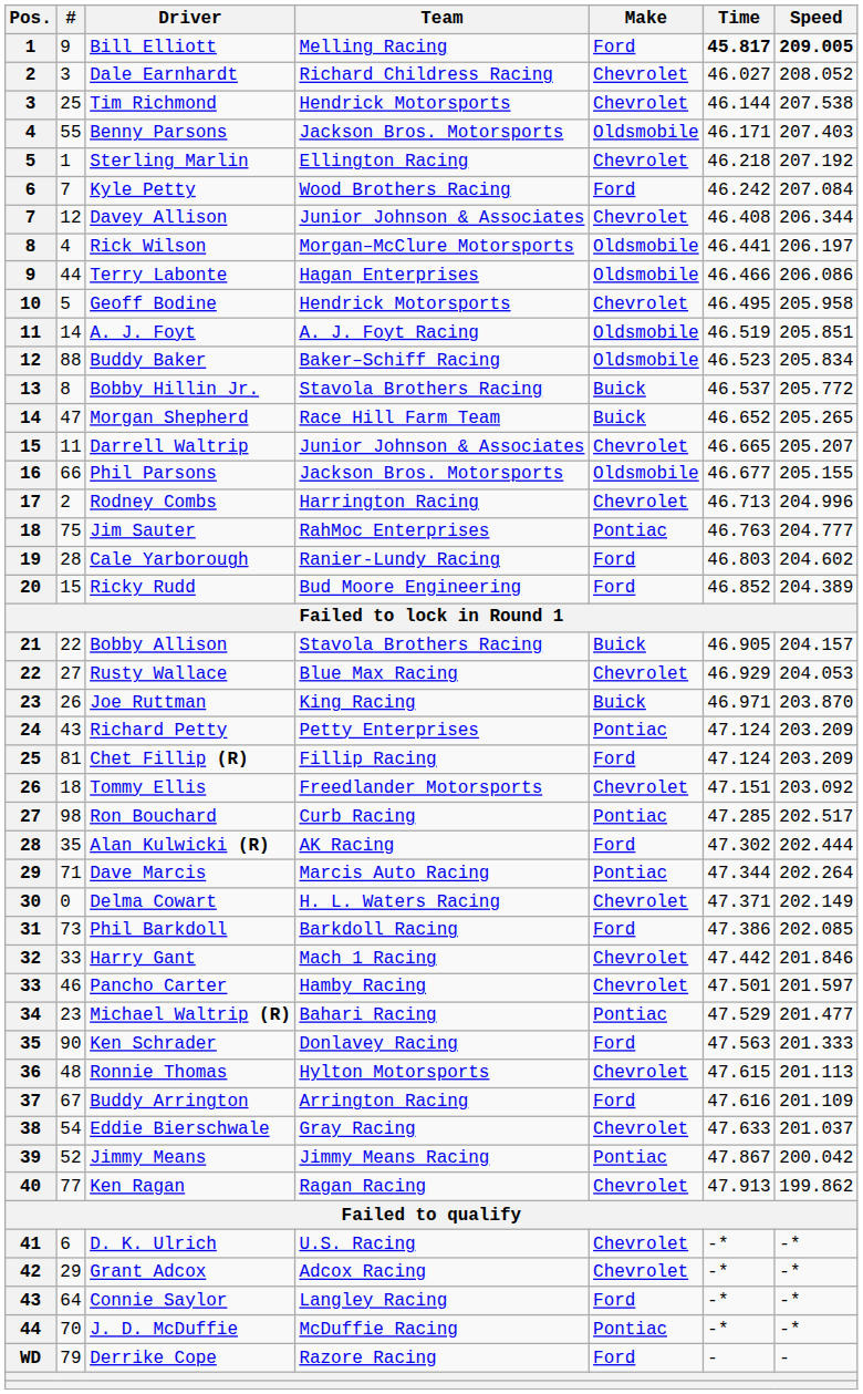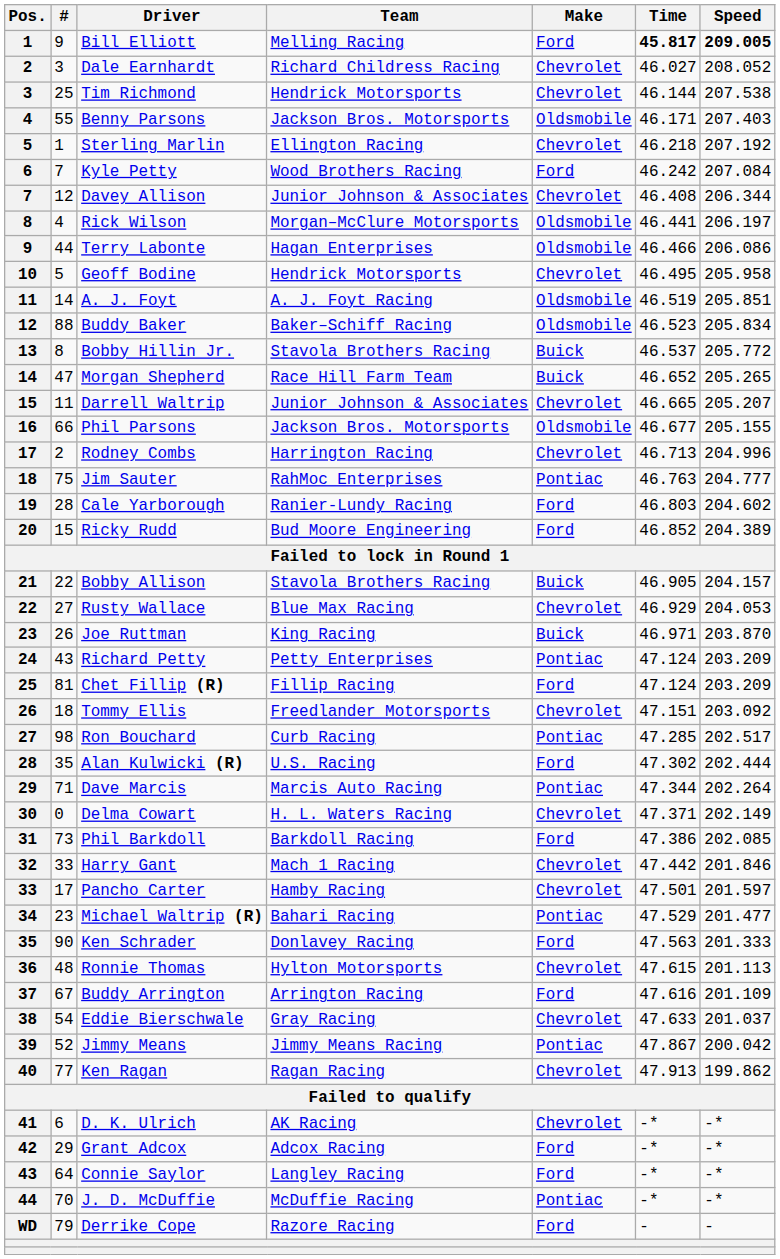 <table class="wikitable" style="font-size:95%">
 <tr>
 <th>Pos.</th>
 <th>#</th>
 <th>Driver</th>
 <th>Team</th>
 <th>Make</th>
 <th>Time</th>
 <th>Speed</th>
 </tr>
 <tr>
 <th>1</th>
 <td>9</td>
 <td><a href='#'>Bill Elliott</a></td>
 <td><a href='#'>Melling Racing</a></td>
 <td><a href='#'>Ford</a></td>
 <td><strong>45.817</strong></td>
 <td><strong>209.005</strong></td>
 </tr>
 <tr>
 <th>2</th>
 <td>3</td>
 <td><a href='#'>Dale Earnhardt</a></td>
 <td><a href='#'>Richard Childress Racing</a></td>
 <td><a href='#'>Chevrolet</a></td>
 <td>46.027</td>
 <td>208.052</td>
 </tr>
 <tr>
 <th>3</th>
 <td>25</td>
 <td><a href='#'>Tim Richmond</a></td>
 <td><a href='#'>Hendrick Motorsports</a></td>
 <td><a href='#'>Chevrolet</a></td>
 <td>46.144</td>
 <td>207.538</td>
 </tr>
 <tr>
 <th>4</th>
 <td>55</td>
 <td><a href='#'>Benny Parsons</a></td>
 <td><a href='#'>Jackson Bros. Motorsports</a></td>
 <td><a href='#'>Oldsmobile</a></td>
 <td>46.171</td>
 <td>207.403</td>
 </tr>
 <tr>
 <th>5</th>
 <td>1</td>
 <td><a href='#'>Sterling Marlin</a></td>
 <td><a href='#'>Ellington Racing</a></td>
 <td><a href='#'>Chevrolet</a></td>
 <td>46.218</td>
 <td>207.192</td>
 </tr>
 <tr>
 <th>6</th>
 <td>7</td>
 <td><a href='#'>Kyle Petty</a></td>
 <td><a href='#'>Wood Brothers Racing</a></td>
 <td><a href='#'>Ford</a></td>
 <td>46.242</td>
 <td>207.084</td>
 </tr>
 <tr>
 <th>7</th>
 <td>12</td>
 <td><a href='#'>Davey Allison</a></td>
 <td><a href='#'>Junior Johnson & Associates</a></td>
 <td><a href='#'>Chevrolet</a></td>
 <td>46.408</td>
 <td>206.344</td>
 </tr>
 <tr>
 <th>8</th>
 <td>4</td>
 <td><a href='#'>Rick Wilson</a></td>
 <td><a href='#'>Morgan–McClure Motorsports</a></td>
 <td><a href='#'>Oldsmobile</a></td>
 <td>46.441</td>
 <td>206.197</td>
 </tr>
 <tr>
 <th>9</th>
 <td>44</td>
 <td><a href='#'>Terry Labonte</a></td>
 <td><a href='#'>Hagan Enterprises</a></td>
 <td><a href='#'>Oldsmobile</a></td>
 <td>46.466</td>
 <td>206.086</td>
 </tr>
 <tr>
 <th>10</th>
 <td>5</td>
 <td><a href='#'>Geoff Bodine</a></td>
 <td><a href='#'>Hendrick Motorsports</a></td>
 <td><a href='#'>Chevrolet</a></td>
 <td>46.495</td>
 <td>205.958</td>
 </tr>
 <tr>
 <th>11</th>
 <td>14</td>
 <td><a href='#'>A. J. Foyt</a></td>
 <td><a href='#'>A. J. Foyt Racing</a></td>
 <td><a href='#'>Oldsmobile</a></td>
 <td>46.519</td>
 <td>205.851</td>
 </tr>
 <tr>
 <th>12</th>
 <td>88</td>
 <td><a href='#'>Buddy Baker</a></td>
 <td><a href='#'>Baker–Schiff Racing</a></td>
 <td><a href='#'>Oldsmobile</a></td>
 <td>46.523</td>
 <td>205.834</td>
 </tr>
 <tr>
 <th>13</th>
 <td>8</td>
 <td><a href='#'>Bobby Hillin Jr.</a></td>
 <td><a href='#'>Stavola Brothers Racing</a></td>
 <td><a href='#'>Buick</a></td>
 <td>46.537</td>
 <td>205.772</td>
 </tr>
 <tr>
 <th>14</th>
 <td>47</td>
 <td><a href='#'>Morgan Shepherd</a></td>
 <td><a href='#'>Race Hill Farm Team</a></td>
 <td><a href='#'>Buick</a></td>
 <td>46.652</td>
 <td>205.265</td>
 </tr>
 <tr>
 <th>15</th>
 <td>11</td>
 <td><a href='#'>Darrell Waltrip</a></td>
 <td><a href='#'>Junior Johnson & Associates</a></td>
 <td><a href='#'>Chevrolet</a></td>
 <td>46.665</td>
 <td>205.207</td>
 </tr>
 <tr>
 <th>16</th>
 <td>66</td>
 <td><a href='#'>Phil Parsons</a></td>
 <td><a href='#'>Jackson Bros. Motorsports</a></td>
 <td><a href='#'>Oldsmobile</a></td>
 <td>46.677</td>
 <td>205.155</td>
 </tr>
 <tr>
 <th>17</th>
 <td>2</td>
 <td><a href='#'>Rodney Combs</a></td>
 <td><a href='#'>Harrington Racing</a></td>
 <td><a href='#'>Chevrolet</a></td>
 <td>46.713</td>
 <td>204.996</td>
 </tr>
 <tr>
 <th>18</th>
 <td>75</td>
 <td><a href='#'>Jim Sauter</a></td>
 <td><a href='#'>RahMoc Enterprises</a></td>
 <td><a href='#'>Pontiac</a></td>
 <td>46.763</td>
 <td>204.777</td>
 </tr>
 <tr>
 <th>19</th>
 <td>28</td>
 <td><a href='#'>Cale Yarborough</a></td>
 <td><a href='#'>Ranier-Lundy Racing</a></td>
 <td><a href='#'>Ford</a></td>
 <td>46.803</td>
 <td>204.602</td>
 </tr>
 <tr>
 <th>20</th>
 <td>15</td>
 <td><a href='#'>Ricky Rudd</a></td>
 <td><a href='#'>Bud Moore Engineering</a></td>
 <td><a href='#'>Ford</a></td>
 <td>46.852</td>
 <td>204.389</td>
 </tr>
 <tr>
 <th colspan="7">Failed to lock in Round 1</th>
 </tr>
 <tr>
 <th>21</th>
 <td>22</td>
 <td><a href='#'>Bobby Allison</a></td>
 <td><a href='#'>Stavola Brothers Racing</a></td>
 <td><a href='#'>Buick</a></td>
 <td>46.905</td>
 <td>204.157</td>
 </tr>
 <tr>
 <th>22</th>
 <td>27</td>
 <td><a href='#'>Rusty Wallace</a></td>
 <td><a href='#'>Blue Max Racing</a></td>
 <td><a href='#'>Chevrolet</a></td>
 <td>46.929</td>
 <td>204.053</td>
 </tr>
 <tr>
 <th>23</th>
 <td>26</td>
 <td><a href='#'>Joe Ruttman</a></td>
 <td><a href='#'>King Racing</a></td>
 <td><a href='#'>Buick</a></td>
 <td>46.971</td>
 <td>203.870</td>
 </tr>
 <tr>
 <th>24</th>
 <td>43</td>
 <td><a href='#'>Richard Petty</a></td>
 <td><a href='#'>Petty Enterprises</a></td>
 <td><a href='#'>Pontiac</a></td>
 <td>47.124</td>
 <td>203.209</td>
 </tr>
 <tr>
 <th>25</th>
 <td>81</td>
 <td><a href='#'>Chet Fillip</a> <strong>(R)</strong></td>
 <td><a href='#'>Fillip Racing</a></td>
 <td><a href='#'>Ford</a></td>
 <td>47.124</td>
 <td>203.209</td>
 </tr>
 <tr>
 <th>26</th>
 <td>18</td>
 <td><a href='#'>Tommy Ellis</a></td>
 <td><a href='#'>Freedlander Motorsports</a></td>
 <td><a href='#'>Chevrolet</a></td>
 <td>47.151</td>
 <td>203.092</td>
 </tr>
 <tr>
 <th>27</th>
 <td>98</td>
 <td><a href='#'>Ron Bouchard</a></td>
 <td><a href='#'>Curb Racing</a></td>
 <td><a href='#'>Pontiac</a></td>
 <td>47.285</td>
 <td>202.517</td>
 </tr>
 <tr>
 <th>28</th>
 <td>35</td>
 <td><a href='#'>Alan Kulwicki</a> <strong>(R)</strong></td>
-<td><a href='#'>AK Racing</a></td>
+<td><a href='#'>U.S. Racing</a></td>
 <td><a href='#'>Ford</a></td>
 <td>47.302</td>
 <td>202.444</td>
 </tr>
 <tr>
 <th>29</th>
 <td>71</td>
 <td><a href='#'>Dave Marcis</a></td>
 <td><a href='#'>Marcis Auto Racing</a></td>
 <td><a href='#'>Pontiac</a></td>
 <td>47.344</td>
 <td>202.264</td>
 </tr>
 <tr>
 <th>30</th>
 <td>0</td>
 <td><a href='#'>Delma Cowart</a></td>
 <td><a href='#'>H. L. Waters Racing</a></td>
 <td><a href='#'>Chevrolet</a></td>
 <td>47.371</td>
 <td>202.149</td>
 </tr>
 <tr>
 <th>31</th>
 <td>73</td>
 <td><a href='#'>Phil Barkdoll</a></td>
 <td><a href='#'>Barkdoll Racing</a></td>
 <td><a href='#'>Ford</a></td>
 <td>47.386</td>
 <td>202.085</td>
 </tr>
 <tr>
 <th>32</th>
 <td>33</td>
 <td><a href='#'>Harry Gant</a></td>
 <td><a href='#'>Mach 1 Racing</a></td>
 <td><a href='#'>Chevrolet</a></td>
 <td>47.442</td>
 <td>201.846</td>
 </tr>
 <tr>
 <th>33</th>
-<td>46</td>
+<td>17</td>
 <td><a href='#'>Pancho Carter</a></td>
 <td><a href='#'>Hamby Racing</a></td>
 <td><a href='#'>Chevrolet</a></td>
 <td>47.501</td>
 <td>201.597</td>
 </tr>
 <tr>
 <th>34</th>
 <td>23</td>
 <td><a href='#'>Michael Waltrip</a> <strong>(R)</strong></td>
 <td><a href='#'>Bahari Racing</a></td>
 <td><a href='#'>Pontiac</a></td>
 <td>47.529</td>
 <td>201.477</td>
 </tr>
 <tr>
 <th>35</th>
 <td>90</td>
 <td><a href='#'>Ken Schrader</a></td>
 <td><a href='#'>Donlavey Racing</a></td>
 <td><a href='#'>Ford</a></td>
 <td>47.563</td>
 <td>201.333</td>
 </tr>
 <tr>
 <th>36</th>
 <td>48</td>
 <td><a href='#'>Ronnie Thomas</a></td>
 <td><a href='#'>Hylton Motorsports</a></td>
 <td><a href='#'>Chevrolet</a></td>
 <td>47.615</td>
 <td>201.113</td>
 </tr>
 <tr>
 <th>37</th>
 <td>67</td>
 <td><a href='#'>Buddy Arrington</a></td>
 <td><a href='#'>Arrington Racing</a></td>
 <td><a href='#'>Ford</a></td>
 <td>47.616</td>
 <td>201.109</td>
 </tr>
 <tr>
 <th>38</th>
 <td>54</td>
 <td><a href='#'>Eddie Bierschwale</a></td>
 <td><a href='#'>Gray Racing</a></td>
 <td><a href='#'>Chevrolet</a></td>
 <td>47.633</td>
 <td>201.037</td>
 </tr>
 <tr>
 <th>39</th>
 <td>52</td>
 <td><a href='#'>Jimmy Means</a></td>
 <td><a href='#'>Jimmy Means Racing</a></td>
 <td><a href='#'>Pontiac</a></td>
 <td>47.867</td>
 <td>200.042</td>
 </tr>
 <tr>
 <th>40</th>
 <td>77</td>
 <td><a href='#'>Ken Ragan</a></td>
 <td><a href='#'>Ragan Racing</a></td>
 <td><a href='#'>Chevrolet</a></td>
 <td>47.913</td>
 <td>199.862</td>
 </tr>
 <tr>
 <th colspan="7">Failed to qualify</th>
 </tr>
 <tr>
 <th>41</th>
 <td>6</td>
 <td><a href='#'>D. K. Ulrich</a></td>
-<td><a href='#'>U.S. Racing</a></td>
+<td><a href='#'>AK Racing</a></td>
 <td><a href='#'>Chevrolet</a></td>
 <td>-*</td>
 <td>-*</td>
 </tr>
 <tr>
 <th>42</th>
 <td>29</td>
 <td><a href='#'>Grant Adcox</a></td>
 <td><a href='#'>Adcox Racing</a></td>
-<td><a href='#'>Chevrolet</a></td>
+<td><a href='#'>Ford</a></td>
 <td>-*</td>
 <td>-*</td>
 </tr>
 <tr>
 <th>43</th>
 <td>64</td>
 <td><a href='#'>Connie Saylor</a></td>
 <td><a href='#'>Langley Racing</a></td>
 <td><a href='#'>Ford</a></td>
 <td>-*</td>
 <td>-*</td>
 </tr>
 <tr>
 <th>44</th>
 <td>70</td>
 <td><a href='#'>J. D. McDuffie</a></td>
 <td><a href='#'>McDuffie Racing</a></td>
 <td><a href='#'>Pontiac</a></td>
 <td>-*</td>
 <td>-*</td>
 </tr>
 <tr>
 <th>WD</th>
 <td>79</td>
 <td><a href='#'>Derrike Cope</a></td>
 <td><a href='#'>Razore Racing</a></td>
 <td><a href='#'>Ford</a></td>
 <td>-</td>
 <td>-</td>
 </tr>
 <tr>
 <th colspan="7"></th>
 </tr>
 <tr>
 <th colspan="7"></th>
 </tr>
 </table>
